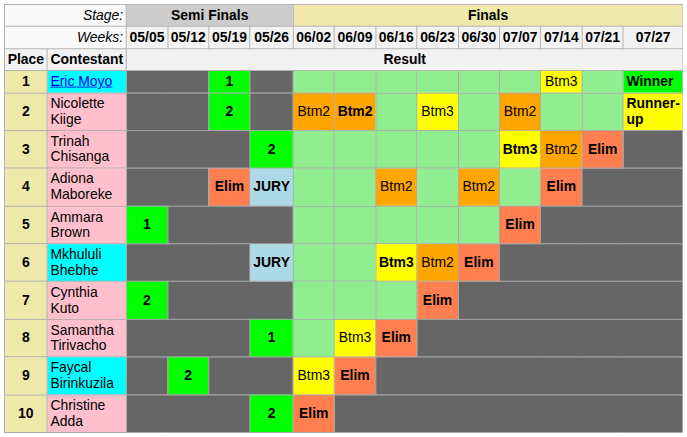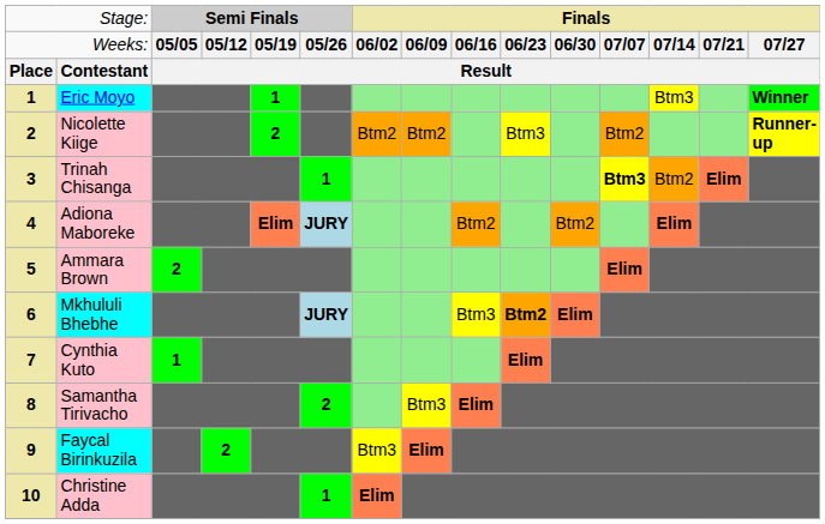 <table class="wikitable" align="center">
 <tr>
 <td colspan=2 align="right"><em>Stage:</em></td>
 <td colspan=4 bgcolor="CCCCCC" align="Center"><strong>Semi Finals</strong></td>
 <td colspan=15 bgcolor="palegoldenrod" align="Center"><strong>Finals</strong></td>
 </tr>
 <tr>
 <td colspan=2 align="right"><em>Weeks:</em></td>
 <th>05/05</th>
 <th>05/12</th>
 <th>05/19</th>
 <th>05/26</th>
 <th>06/02</th>
 <th>06/09</th>
 <th>06/16</th>
 <th>06/23</th>
 <th>06/30</th>
 <th>07/07</th>
 <th>07/14</th>
 <th>07/21</th>
 <th>07/27</th>
 </tr>
 <tr>
 <th>Place</th>
 <th>Contestant</th>
 <th colspan=17 align="center">Result</th>
 </tr>
 <tr>
 <td align="center" bgcolor="palegoldenrod"><strong>1</strong></td>
 <td bgcolor="cyan"><a href='#'>Eric Moyo</a></td>
 <td bgcolor="666666" colspan=2></td>
 <td style="background:lime" align="center"><strong>1</strong></td>
 <td bgcolor="666666"></td>
 <td style="background: lightgreen"></td>
 <td style="background: lightgreen"></td>
 <td style="background: lightgreen"></td>
 <td style="background: lightgreen"></td>
 <td style="background: lightgreen"></td>
 <td style="background: lightgreen"></td>
 <td style="background: yellow" align="center">Btm3</td>
 <td style="background: lightgreen"></td>
 <td style="background: Lime"><strong>Winner</strong></td>
 </tr>
 <tr>
 <td align="center" bgcolor="palegoldenrod"><strong>2</strong></td>
 <td bgcolor="pink">Nicolette Kiige</td>
 <td bgcolor="666666" colspan=2></td>
 <td style="background:lime" align="center"><strong>2</strong></td>
 <td bgcolor="666666"></td>
 <td style="background: orange" align="center">Btm2</td>
-<td style="background: orange" align="center"><strong>Btm2</strong></td>
+<td style="background: orange" align="center">Btm2</td>
 <td style="background: lightgreen"></td>
 <td style="background: yellow" align="center">Btm3</td>
 <td style="background: lightgreen"></td>
 <td style="background: orange" align="center">Btm2</td>
 <td style="background: lightgreen"></td>
 <td style="background: lightgreen"></td>
 <td style="background: yellow"><strong>Runner-up</strong></td>
 </tr>
 <tr>
 <td align="center" bgcolor="palegoldenrod"><strong>3</strong></td>
 <td bgcolor="pink">Trinah Chisanga</td>
 <td colspan=3 bgcolor="666666"></td>
-<td style="background:lime" align="center"><strong>2</strong></td>
+<td style="background:lime" align="center"><strong>1</strong></td>
 <td style="background: lightgreen"></td>
 <td style="background: lightgreen"></td>
 <td style="background: lightgreen"></td>
 <td style="background: lightgreen"></td>
 <td style="background: lightgreen"></td>
 <td style="background: yellow" align="center"><strong>Btm3</strong></td>
 <td style="background: orange" align="center">Btm2</td>
 <td style="background: coral" align="center"><strong>Elim</strong></td>
 <td bgcolor="666666"></td>
 </tr>
 <tr>
 <td align="center" bgcolor="palegoldenrod"><strong>4</strong></td>
 <td bgcolor="pink">Adiona Maboreke</td>
 <td colspan=2 bgcolor="666666"></td>
 <td style="background: coral" align="center"><strong>Elim</strong></td>
 <td style="background: lightblue" align="center"><strong>JURY</strong></td>
 <td style="background: lightgreen"></td>
 <td style="background: lightgreen"></td>
 <td style="background: orange" align="center">Btm2</td>
 <td style="background: lightgreen"></td>
 <td style="background: orange" align="center">Btm2</td>
 <td style="background: lightgreen"></td>
 <td style="background: coral" align="center"><strong>Elim</strong></td>
 <td colspan=2 bgcolor="666666"></td>
 </tr>
 <tr>
 <td align="center" bgcolor="palegoldenrod"><strong>5</strong></td>
 <td bgcolor="pink">Ammara Brown</td>
-<td style="background:lime" align="center"><strong>1</strong></td>
+<td style="background:lime" align="center"><strong>2</strong></td>
 <td colspan=3 bgcolor="666666"></td>
 <td style="background: lightgreen"></td>
 <td style="background: lightgreen"></td>
 <td style="background: lightgreen"></td>
 <td style="background: lightgreen"></td>
 <td style="background: lightgreen"></td>
 <td style="background: coral" align="center"><strong>Elim</strong></td>
 <td colspan=3 bgcolor="666666"></td>
 </tr>
 <tr>
 <td align="center" bgcolor="palegoldenrod"><strong>6</strong></td>
 <td bgcolor="cyan">Mkhululi Bhebhe</td>
 <td colspan=3 bgcolor="666666"></td>
 <td style="background: lightblue" align="center"><strong>JURY</strong></td>
 <td style="background: lightgreen"></td>
 <td style="background: lightgreen"></td>
-<td style="background: yellow" align="center"><strong>Btm3</strong></td>
-<td style="background: orange" align="center">Btm2</td>
+<td style="background: yellow" align="center">Btm3</td>
+<td style="background: orange" align="center"><strong>Btm2</strong></td>
 <td style="background: coral" align="center"><strong>Elim</strong></td>
 <td colspan=4 bgcolor="666666"></td>
 </tr>
 <tr>
 <td align="center" bgcolor="palegoldenrod"><strong>7</strong></td>
 <td bgcolor="pink">Cynthia Kuto</td>
-<td style="background:lime" align="center"><strong>2</strong></td>
+<td style="background:lime" align="center"><strong>1</strong></td>
 <td colspan=3 bgcolor="666666"></td>
 <td style="background: lightgreen"></td>
 <td style="background: lightgreen"></td>
 <td style="background: lightgreen"></td>
 <td style="background: coral" align="center"><strong>Elim</strong></td>
 <td colspan=6 bgcolor="666666"></td>
 </tr>
 <tr>
 <td align="center" bgcolor="palegoldenrod"><strong>8</strong></td>
 <td bgcolor="pink">Samantha Tirivacho</td>
 <td colspan=3 bgcolor="666666"></td>
-<td style="background:lime" align="center"><strong>1</strong></td>
+<td style="background:lime" align="center"><strong>2</strong></td>
 <td style="background: lightgreen"></td>
 <td style="background: yellow" align="center">Btm3</td>
 <td style="background: coral" align="center"><strong>Elim</strong></td>
 <td colspan=8 bgcolor="666666"></td>
 </tr>
 <tr>
 <td align="center" bgcolor="palegoldenrod"><strong>9</strong></td>
 <td bgcolor="cyan">Faycal Birinkuzila</td>
 <td bgcolor="666666"></td>
 <td style="background:lime" align="center"><strong>2</strong></td>
 <td colspan=2 bgcolor="666666"></td>
 <td style="background: yellow" align="center">Btm3</td>
 <td style="background: coral" align="center"><strong>Elim</strong></td>
 <td colspan=7 bgcolor="666666"></td>
 </tr>
 <tr>
 <td align="center" bgcolor="palegoldenrod"><strong>10</strong></td>
 <td bgcolor="pink">Christine Adda</td>
 <td colspan=3 bgcolor="666666"></td>
-<td style="background:lime" align="center"><strong>2</strong></td>
+<td style="background:lime" align="center"><strong>1</strong></td>
 <td style="background: coral" align="center"><strong>Elim</strong></td>
 <td colspan=9 bgcolor="666666"></td>
 </tr>
 <tr>
 </tr>
 </table>
